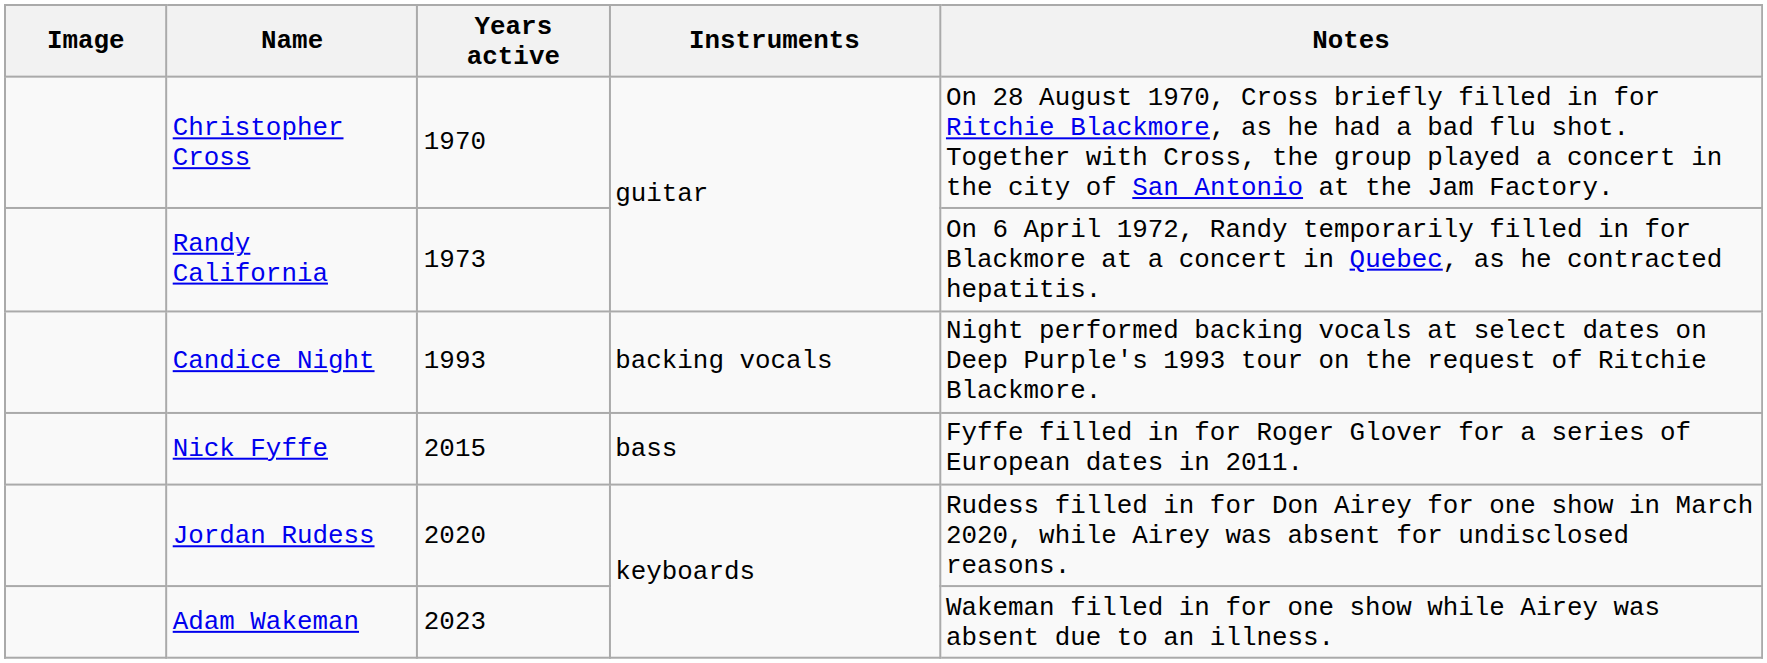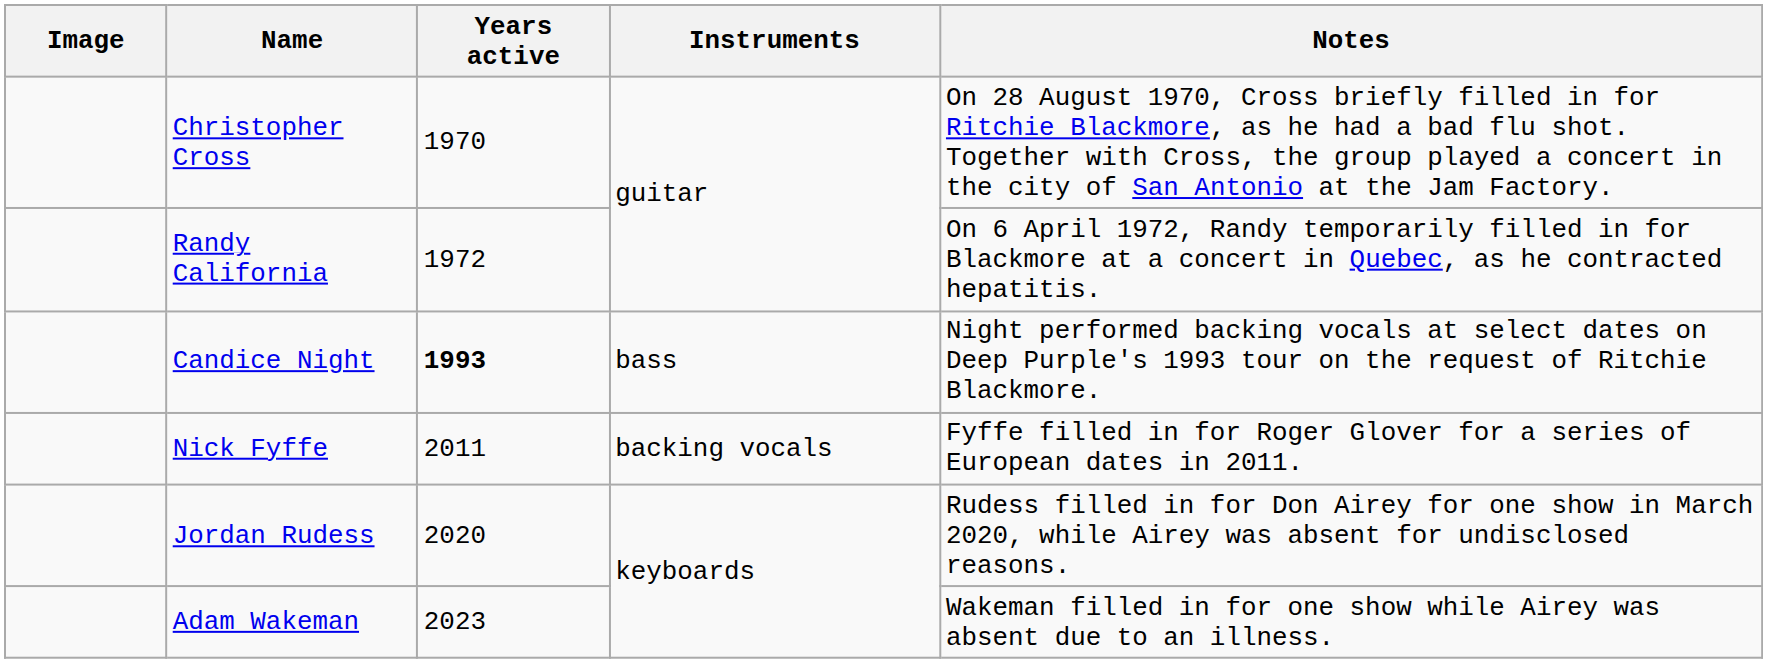 <table class="wikitable" border="1" width=100%>
 <tr>
 <th width="75">Image</th>
 <th width="120">Name</th>
 <th width="90">Years active</th>
 <th width="160">Instruments</th>
 <th>Notes</th>
 </tr>
 <tr>
 <td></td>
 <td><a href='#'>Christopher Cross</a></td>
 <td>1970</td>
 <td rowspan="2">guitar</td>
 <td>On 28 August 1970, Cross briefly filled in for <a href='#'>Ritchie Blackmore</a>, as he had a bad flu shot. Together with Cross, the group played a concert in the city of <a href='#'>San Antonio</a> at the Jam Factory.</td>
 </tr>
 <tr>
 <td></td>
 <td><a href='#'>Randy California</a></td>
-<td>1973 </td>
+<td>1972 </td>
 <td>On 6 April 1972, Randy temporarily filled in for Blackmore at a concert in <a href='#'>Quebec</a>, as he contracted hepatitis.</td>
 </tr>
 <tr>
 <td></td>
 <td><a href='#'>Candice Night</a></td>
-<td>1993</td>
-<td>backing vocals</td>
+<td><strong>1993</strong></td>
+<td>bass</td>
 <td>Night performed backing vocals at select dates on Deep Purple's 1993 tour on the request of Ritchie Blackmore.</td>
 </tr>
 <tr>
 <td></td>
 <td><a href='#'>Nick Fyffe</a></td>
-<td>2015</td>
-<td>bass</td>
+<td>2011</td>
+<td>backing vocals</td>
 <td>Fyffe filled in for Roger Glover for a series of European dates in 2011.</td>
 </tr>
 <tr>
 <td></td>
 <td><a href='#'>Jordan Rudess</a></td>
 <td>2020</td>
 <td Rowspan="2">keyboards</td>
 <td>Rudess filled in for Don Airey for one show in March 2020, while Airey was absent for undisclosed reasons.</td>
 </tr>
 <tr>
 <td></td>
 <td><a href='#'>Adam Wakeman</a></td>
 <td>2023</td>
 <td>Wakeman filled in for one show while Airey was absent due to an illness.</td>
 </tr>
 </table>
